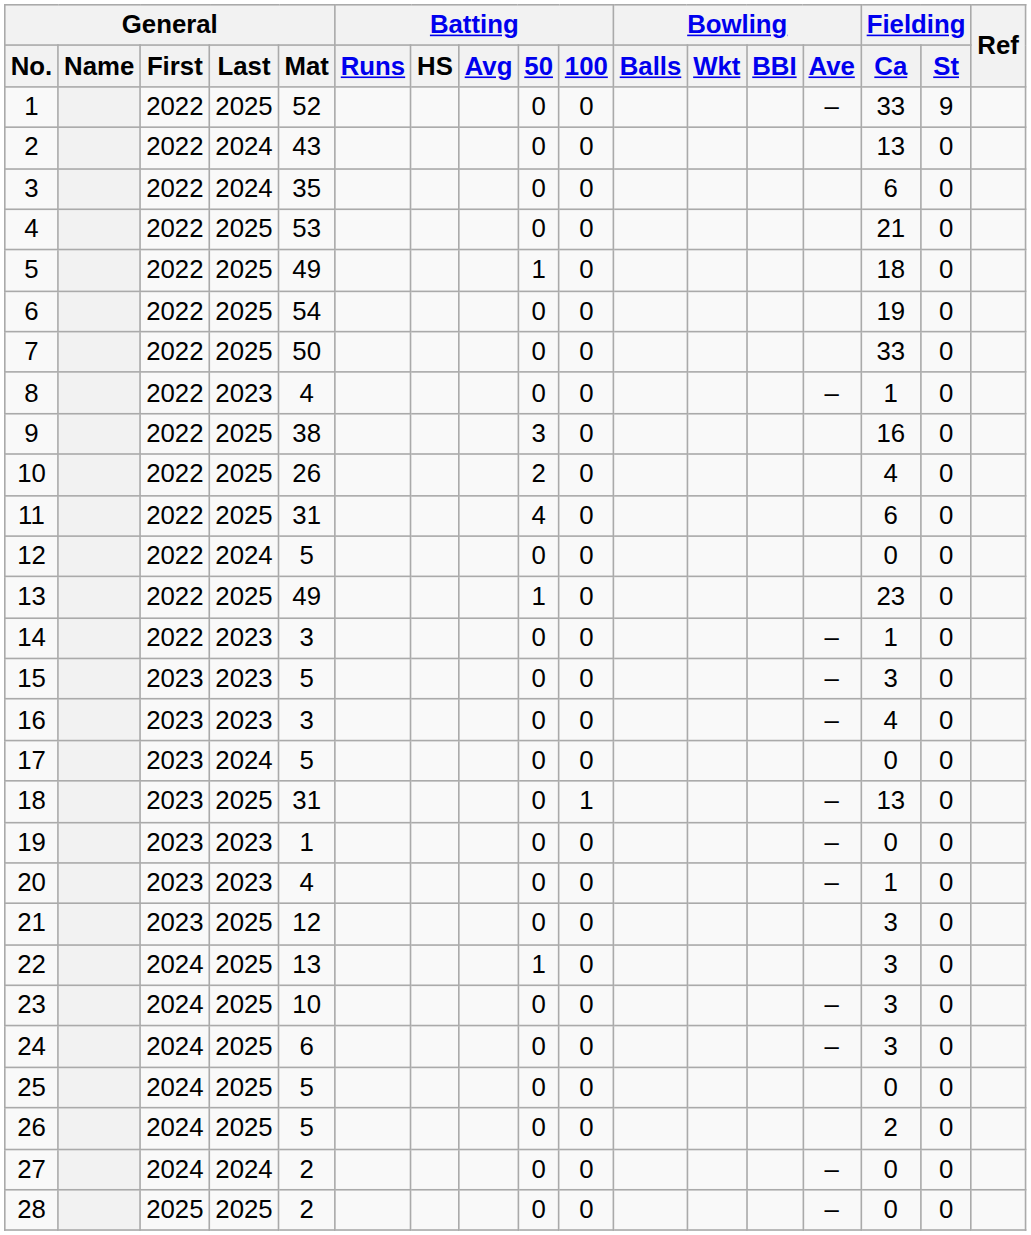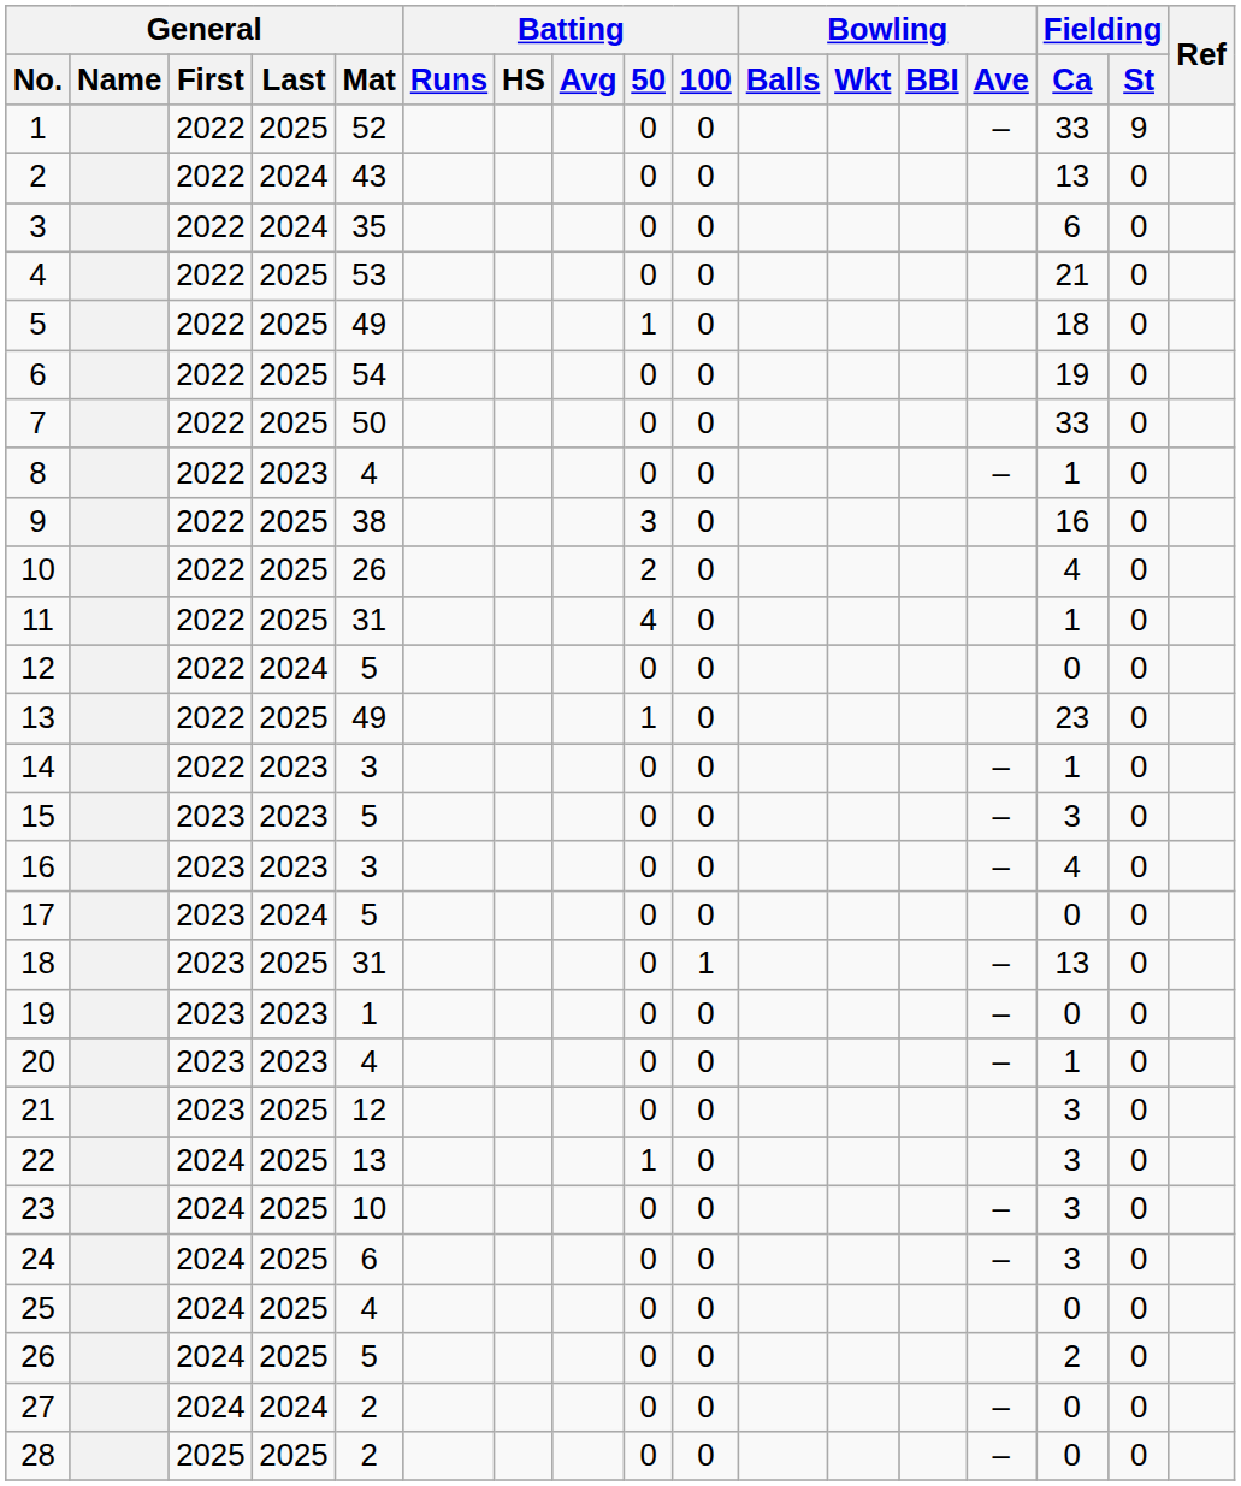 <table class="wikitable plainrowheaders sortable">
 <tr align="center">
 <th scope="col" colspan=5 class="unsortable">General</th>
 <th scope="col" colspan=5 class="unsortable"><a href='#'>Batting</a></th>
 <th scope="col" colspan=4 class="unsortable"><a href='#'>Bowling</a></th>
 <th scope="col" colspan=2 class="unsortable"><a href='#'>Fielding</a></th>
 <th scope="col" rowspan=2 class="unsortable">Ref</th>
 </tr>
 <tr align="center">
 <th scope="col">No.</th>
 <th scope="col">Name</th>
 <th scope="col">First</th>
 <th scope="col">Last</th>
 <th scope="col">Mat</th>
 <th scope="col"><a href='#'>Runs</a></th>
 <th scope="col">HS</th>
 <th scope="col"><a href='#'>Avg</a></th>
 <th scope="col"><a href='#'>50</a></th>
 <th scope="col"><a href='#'>100</a></th>
 <th scope="col"><a href='#'>Balls</a></th>
 <th scope="col"><a href='#'>Wkt</a></th>
 <th scope="col"><a href='#'>BBI</a></th>
 <th scope="col"><a href='#'>Ave</a></th>
 <th scope="col"><a href='#'>Ca</a></th>
 <th scope="col"><a href='#'>St</a></th>
 </tr>
 <tr align="center">
 <td>1</td>
 <th scope="row" align="left"></th>
 <td>2022</td>
 <td>2025</td>
 <td>52</td>
 <td></td>
 <td></td>
 <td></td>
 <td>0</td>
 <td>0</td>
 <td></td>
 <td></td>
 <td></td>
 <td>–</td>
 <td>33</td>
 <td>9</td>
 <td></td>
 </tr>
 <tr align="center">
 <td>2</td>
 <th scope="row" align="left"></th>
 <td>2022</td>
 <td>2024</td>
 <td>43</td>
 <td></td>
 <td></td>
 <td></td>
 <td>0</td>
 <td>0</td>
 <td></td>
 <td></td>
 <td></td>
 <td></td>
 <td>13</td>
 <td>0</td>
 <td></td>
 </tr>
 <tr align="center">
 <td>3</td>
 <th scope="row" align="left"></th>
 <td>2022</td>
 <td>2024</td>
 <td>35</td>
 <td></td>
 <td></td>
 <td></td>
 <td>0</td>
 <td>0</td>
 <td></td>
 <td></td>
 <td></td>
 <td></td>
 <td>6</td>
 <td>0</td>
 <td></td>
 </tr>
 <tr align="center">
 <td>4</td>
 <th scope="row" align="left"></th>
 <td>2022</td>
 <td>2025</td>
 <td>53</td>
 <td></td>
 <td></td>
 <td></td>
 <td>0</td>
 <td>0</td>
 <td></td>
 <td></td>
 <td></td>
 <td></td>
 <td>21</td>
 <td>0</td>
 <td></td>
 </tr>
 <tr align="center">
 <td>5</td>
 <th scope="row" align="left"></th>
 <td>2022</td>
 <td>2025</td>
 <td>49</td>
 <td></td>
 <td></td>
 <td></td>
 <td>1</td>
 <td>0</td>
 <td></td>
 <td></td>
 <td></td>
 <td></td>
 <td>18</td>
 <td>0</td>
 <td></td>
 </tr>
 <tr align="center">
 <td>6</td>
 <th scope="row" align="left"></th>
 <td>2022</td>
 <td>2025</td>
 <td>54</td>
 <td></td>
 <td></td>
 <td></td>
 <td>0</td>
 <td>0</td>
 <td></td>
 <td></td>
 <td></td>
 <td></td>
 <td>19</td>
 <td>0</td>
 <td></td>
 </tr>
 <tr align="center">
 <td>7</td>
 <th scope="row" align="left"></th>
 <td>2022</td>
 <td>2025</td>
 <td>50</td>
 <td></td>
 <td></td>
 <td></td>
 <td>0</td>
 <td>0</td>
 <td></td>
 <td></td>
 <td></td>
 <td></td>
 <td>33</td>
 <td>0</td>
 <td></td>
 </tr>
 <tr align="center">
 <td>8</td>
 <th scope="row" align="left"></th>
 <td>2022</td>
 <td>2023</td>
 <td>4</td>
 <td></td>
 <td></td>
 <td></td>
 <td>0</td>
 <td>0</td>
 <td></td>
 <td></td>
 <td></td>
 <td>–</td>
 <td>1</td>
 <td>0</td>
 <td></td>
 </tr>
 <tr align="center">
 <td>9</td>
 <th scope="row" align="left"></th>
 <td>2022</td>
 <td>2025</td>
 <td>38</td>
 <td></td>
 <td></td>
 <td></td>
 <td>3</td>
 <td>0</td>
 <td></td>
 <td></td>
 <td></td>
 <td></td>
 <td>16</td>
 <td>0</td>
 <td></td>
 </tr>
 <tr align="center">
 <td>10</td>
 <th scope="row" align="left"></th>
 <td>2022</td>
 <td>2025</td>
 <td>26</td>
 <td></td>
 <td></td>
 <td></td>
 <td>2</td>
 <td>0</td>
 <td></td>
 <td></td>
 <td></td>
 <td></td>
 <td>4</td>
 <td>0</td>
 <td></td>
 </tr>
 <tr align="center">
 <td>11</td>
 <th scope="row" align="left"></th>
 <td>2022</td>
 <td>2025</td>
 <td>31</td>
 <td></td>
 <td></td>
 <td></td>
 <td>4</td>
 <td>0</td>
 <td></td>
 <td></td>
 <td></td>
 <td></td>
-<td>6</td>
+<td>1</td>
 <td>0</td>
 <td></td>
 </tr>
 <tr align="center">
 <td>12</td>
 <th scope="row" align="left"></th>
 <td>2022</td>
 <td>2024</td>
 <td>5</td>
 <td></td>
 <td></td>
 <td></td>
 <td>0</td>
 <td>0</td>
 <td></td>
 <td></td>
 <td></td>
 <td></td>
 <td>0</td>
 <td>0</td>
 <td></td>
 </tr>
 <tr align="center">
 <td>13</td>
 <th scope="row" align="left"></th>
 <td>2022</td>
 <td>2025</td>
 <td>49</td>
 <td></td>
 <td></td>
 <td></td>
 <td>1</td>
 <td>0</td>
 <td></td>
 <td></td>
 <td></td>
 <td></td>
 <td>23</td>
 <td>0</td>
 <td></td>
 </tr>
 <tr align="center">
 <td>14</td>
 <th scope="row" align="left"></th>
 <td>2022</td>
 <td>2023</td>
 <td>3</td>
 <td></td>
 <td></td>
 <td></td>
 <td>0</td>
 <td>0</td>
 <td></td>
 <td></td>
 <td></td>
 <td>–</td>
 <td>1</td>
 <td>0</td>
 <td></td>
 </tr>
 <tr align="center">
 <td>15</td>
 <th scope="row" align="left"></th>
 <td>2023</td>
 <td>2023</td>
 <td>5</td>
 <td></td>
 <td></td>
 <td></td>
 <td>0</td>
 <td>0</td>
 <td></td>
 <td></td>
 <td></td>
 <td>–</td>
 <td>3</td>
 <td>0</td>
 <td></td>
 </tr>
 <tr align="center">
 <td>16</td>
 <th scope="row" align="left"></th>
 <td>2023</td>
 <td>2023</td>
 <td>3</td>
 <td></td>
 <td></td>
 <td></td>
 <td>0</td>
 <td>0</td>
 <td></td>
 <td></td>
 <td></td>
 <td>–</td>
 <td>4</td>
 <td>0</td>
 <td></td>
 </tr>
 <tr align="center">
 <td>17</td>
 <th scope="row" align="left"></th>
 <td>2023</td>
 <td>2024</td>
 <td>5</td>
 <td></td>
 <td></td>
 <td></td>
 <td>0</td>
 <td>0</td>
 <td></td>
 <td></td>
 <td></td>
 <td></td>
 <td>0</td>
 <td>0</td>
 <td></td>
 </tr>
 <tr align="center">
 <td>18</td>
 <th scope="row" align="left"></th>
 <td>2023</td>
 <td>2025</td>
 <td>31</td>
 <td></td>
 <td></td>
 <td></td>
 <td>0</td>
 <td>1</td>
 <td></td>
 <td></td>
 <td></td>
 <td>–</td>
 <td>13</td>
 <td>0</td>
 <td></td>
 </tr>
 <tr align="center">
 <td>19</td>
 <th scope="row" align="left"></th>
 <td>2023</td>
 <td>2023</td>
 <td>1</td>
 <td></td>
 <td></td>
 <td></td>
 <td>0</td>
 <td>0</td>
 <td></td>
 <td></td>
 <td></td>
 <td>–</td>
 <td>0</td>
 <td>0</td>
 <td></td>
 </tr>
 <tr align="center">
 <td>20</td>
 <th scope="row" align="left"></th>
 <td>2023</td>
 <td>2023</td>
 <td>4</td>
 <td></td>
 <td></td>
 <td></td>
 <td>0</td>
 <td>0</td>
 <td></td>
 <td></td>
 <td></td>
 <td>–</td>
 <td>1</td>
 <td>0</td>
 <td></td>
 </tr>
 <tr align="center">
 <td>21</td>
 <th scope="row" align="left"></th>
 <td>2023</td>
 <td>2025</td>
 <td>12</td>
 <td></td>
 <td></td>
 <td></td>
 <td>0</td>
 <td>0</td>
 <td></td>
 <td></td>
 <td></td>
 <td></td>
 <td>3</td>
 <td>0</td>
 <td></td>
 </tr>
 <tr align="center">
 <td>22</td>
 <th scope="row" align="left"></th>
 <td>2024</td>
 <td>2025</td>
 <td>13</td>
 <td></td>
 <td></td>
 <td></td>
 <td>1</td>
 <td>0</td>
 <td></td>
 <td></td>
 <td></td>
 <td></td>
 <td>3</td>
 <td>0</td>
 <td></td>
 </tr>
 <tr align="center">
 <td>23</td>
 <th scope="row" align="left"></th>
 <td>2024</td>
 <td>2025</td>
 <td>10</td>
 <td></td>
 <td></td>
 <td></td>
 <td>0</td>
 <td>0</td>
 <td></td>
 <td></td>
 <td></td>
 <td>–</td>
 <td>3</td>
 <td>0</td>
 <td></td>
 </tr>
 <tr align="center">
 <td>24</td>
 <th scope="row" align="left"></th>
 <td>2024</td>
 <td>2025</td>
 <td>6</td>
 <td></td>
 <td></td>
 <td></td>
 <td>0</td>
 <td>0</td>
 <td></td>
 <td></td>
 <td></td>
 <td>–</td>
 <td>3</td>
 <td>0</td>
 <td></td>
 </tr>
 <tr align="center">
 <td>25</td>
 <th scope="row" align="left"></th>
 <td>2024</td>
 <td>2025</td>
-<td>5</td>
+<td>4</td>
 <td></td>
 <td></td>
 <td></td>
 <td>0</td>
 <td>0</td>
 <td></td>
 <td></td>
 <td></td>
 <td></td>
 <td>0</td>
 <td>0</td>
 <td></td>
 </tr>
 <tr align="center">
 <td>26</td>
 <th scope="row" align="left"></th>
 <td>2024</td>
 <td>2025</td>
 <td>5</td>
 <td></td>
 <td></td>
 <td></td>
 <td>0</td>
 <td>0</td>
 <td></td>
 <td></td>
 <td></td>
 <td></td>
 <td>2</td>
 <td>0</td>
 <td></td>
 </tr>
 <tr align="center">
 <td>27</td>
 <th scope="row" align="left"></th>
 <td>2024</td>
 <td>2024</td>
 <td>2</td>
 <td></td>
 <td></td>
 <td></td>
 <td>0</td>
 <td>0</td>
 <td></td>
 <td></td>
 <td></td>
 <td>–</td>
 <td>0</td>
 <td>0</td>
 <td></td>
 </tr>
 <tr align="center">
 <td>28</td>
 <th scope="row" align="left"></th>
 <td>2025</td>
 <td>2025</td>
 <td>2</td>
 <td></td>
 <td></td>
 <td></td>
 <td>0</td>
 <td>0</td>
 <td></td>
 <td></td>
 <td></td>
 <td>–</td>
 <td>0</td>
 <td>0</td>
 <td></td>
 </tr>
 </table>
